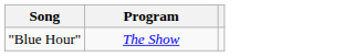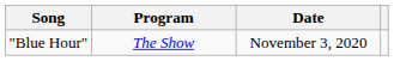 <table class="sortable wikitable" style="text-align:center;">
 <tr>
 <th>Song</th>
 <th width="140">Program</th>
+<th width="140">Date</th>
 <th class="unsortable"></th>
 </tr>
 <tr>
 <td>"Blue Hour"</td>
 <td><em><a href='#'>The Show</a></em></td>
+<td>November 3, 2020</td>
 <td style="text-align:center;"></td>
 </tr>
 </table>
